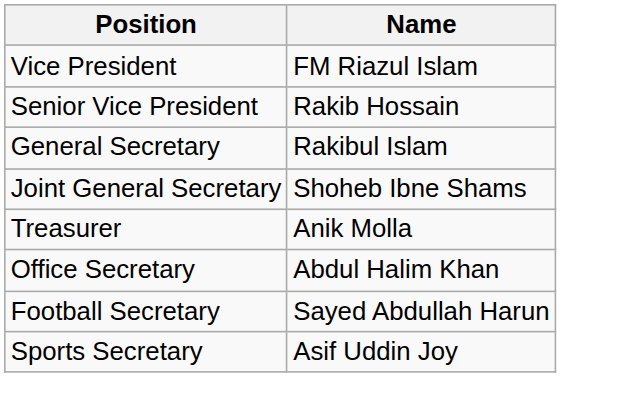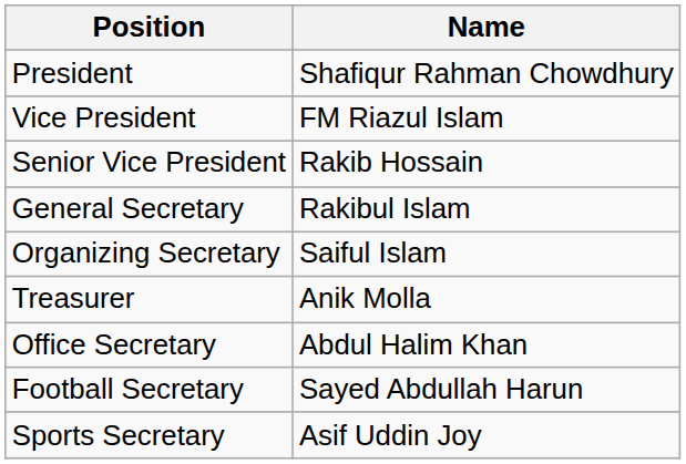 <table class="wikitable">
 <tr>
 <th>Position</th>
 <th>Name</th>
+</tr>
+<tr>
+<td>President</td>
+<td> Shafiqur Rahman Chowdhury</td>
 </tr>
 <tr>
 <td>Vice President</td>
 <td> FM Riazul Islam</td>
 </tr>
 <tr>
 <td>Senior Vice President</td>
 <td> Rakib Hossain</td>
 </tr>
 <tr>
 <td>General Secretary</td>
 <td> Rakibul Islam</td>
 </tr>
 <tr>
-<td>Joint General Secretary</td>
-<td> Shoheb Ibne Shams</td>
+<td>Organizing Secretary</td>
+<td> Saiful Islam</td>
 </tr>
 <tr>
 <td>Treasurer</td>
 <td> Anik Molla</td>
 </tr>
 <tr>
 <td>Office Secretary</td>
 <td> Abdul Halim Khan</td>
 </tr>
 <tr>
 <td>Football Secretary</td>
 <td> Sayed Abdullah Harun</td>
 </tr>
 <tr>
 <td>Sports Secretary</td>
 <td> Asif Uddin Joy</td>
 </tr>
 </table>
